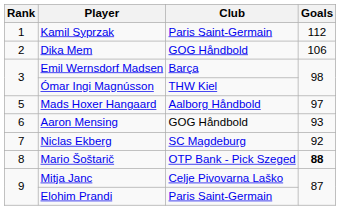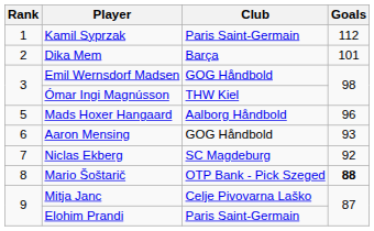 <table class="wikitable sortable" style="text-align:center">
 <tr>
 <th>Rank</th>
 <th>Player</th>
 <th>Club</th>
 <th>Goals</th>
 </tr>
 <tr>
 <td>1</td>
 <td align="left"> <a href='#'>Kamil Syprzak</a></td>
 <td align="left"> <a href='#'>Paris Saint-Germain</a></td>
 <td>112</td>
 </tr>
 <tr>
 <td>2</td>
 <td align="left"> <a href='#'>Dika Mem</a></td>
-<td align="left"> <a href='#'>GOG Håndbold</a></td>
-<td>106</td>
+<td align="left"> <a href='#'>Barça</a></td>
+<td>101</td>
 </tr>
 <tr>
 <td rowspan=2>3</td>
 <td align="left"> <a href='#'>Emil Wernsdorf Madsen</a></td>
-<td align="left"> <a href='#'>Barça</a></td>
+<td align="left"> <a href='#'>GOG Håndbold</a></td>
 <td rowspan=2>98</td>
 </tr>
 <tr>
 <td align="left"> <a href='#'>Ómar Ingi Magnússon</a></td>
 <td align="left"> <a href='#'>THW Kiel</a></td>
 </tr>
 <tr>
 <td>5</td>
 <td align="left"> <a href='#'>Mads Hoxer Hangaard</a></td>
 <td align="left"> <a href='#'>Aalborg Håndbold</a></td>
-<td>97</td>
+<td>96</td>
 </tr>
 <tr>
 <td>6</td>
 <td align="left"> <a href='#'>Aaron Mensing</a></td>
 <td align="left"> GOG Håndbold</td>
 <td>93</td>
 </tr>
 <tr>
 <td>7</td>
 <td align="left"> <a href='#'>Niclas Ekberg</a></td>
 <td align="left"> <a href='#'>SC Magdeburg</a></td>
 <td>92</td>
 </tr>
 <tr>
 <td>8</td>
 <td align="left"> <a href='#'>Mario Šoštarič</a></td>
 <td align="left"> <a href='#'>OTP Bank - Pick Szeged</a></td>
 <td><strong>88</strong></td>
 </tr>
 <tr>
 <td rowspan=2>9</td>
 <td align="left"> <a href='#'>Mitja Janc</a></td>
 <td align="left"> <a href='#'>Celje Pivovarna Laško</a></td>
 <td rowspan=2>87</td>
 </tr>
 <tr>
 <td align="left"> <a href='#'>Elohim Prandi</a></td>
 <td align="left"> <a href='#'>Paris Saint-Germain</a></td>
 </tr>
 </table>
